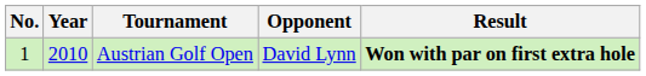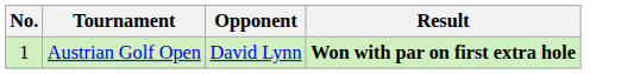 <table class="wikitable" style="font-size:95%;">
 <tr>
 <th>No.</th>
-<th>Year</th>
 <th>Tournament</th>
 <th>Opponent</th>
 <th>Result</th>
 </tr>
 <tr style="background:#D0F0C0;">
 <td align=center>1</td>
-<td><a href='#'>2010</a></td>
 <td><a href='#'>Austrian Golf Open</a></td>
 <td> <a href='#'>David Lynn</a></td>
 <td><strong>Won with par on first extra hole</strong></td>
 </tr>
 </table>
